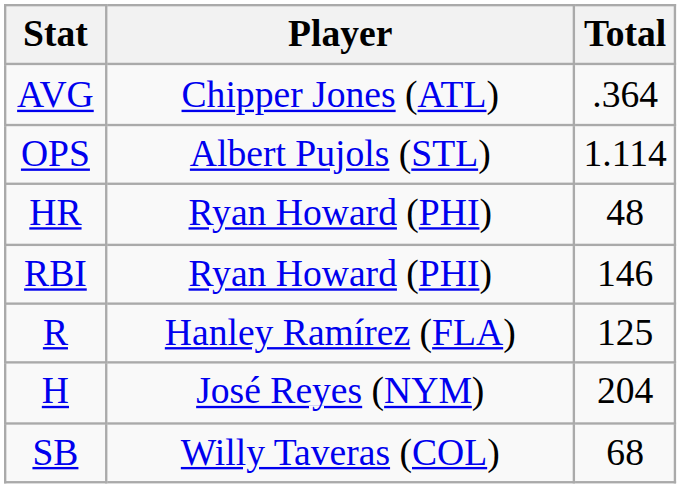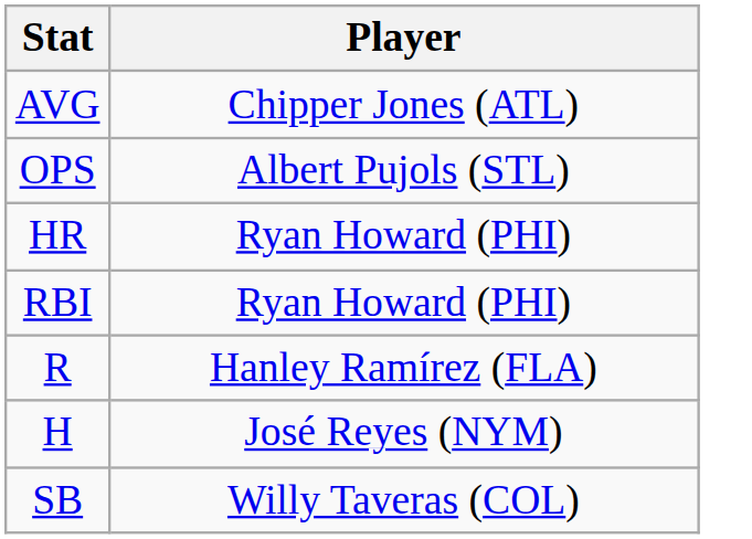 <table class="wikitable" style="text-align:center;">
 <tr>
 <th style="width:15%">Stat</th>
 <th>Player</th>
-<th style="width:15%">Total</th>
 </tr>
 <tr>
 <td><a href='#'>AVG</a></td>
 <td><a href='#'>Chipper Jones</a> (<a href='#'>ATL</a>)</td>
-<td>.364</td>
 </tr>
 <tr>
 <td><a href='#'>OPS</a></td>
 <td><a href='#'>Albert Pujols</a> (<a href='#'>STL</a>)</td>
-<td>1.114</td>
 </tr>
 <tr>
 <td><a href='#'>HR</a></td>
 <td><a href='#'>Ryan Howard</a> (<a href='#'>PHI</a>)</td>
-<td>48</td>
 </tr>
 <tr>
 <td><a href='#'>RBI</a></td>
 <td><a href='#'>Ryan Howard</a> (<a href='#'>PHI</a>)</td>
-<td>146</td>
 </tr>
 <tr>
 <td><a href='#'>R</a></td>
 <td><a href='#'>Hanley Ramírez</a> (<a href='#'>FLA</a>)</td>
-<td>125</td>
 </tr>
 <tr>
 <td><a href='#'>H</a></td>
 <td><a href='#'>José Reyes</a> (<a href='#'>NYM</a>)</td>
-<td>204</td>
 </tr>
 <tr>
 <td><a href='#'>SB</a></td>
 <td><a href='#'>Willy Taveras</a> (<a href='#'>COL</a>)</td>
-<td>68</td>
 </tr>
 </table>
